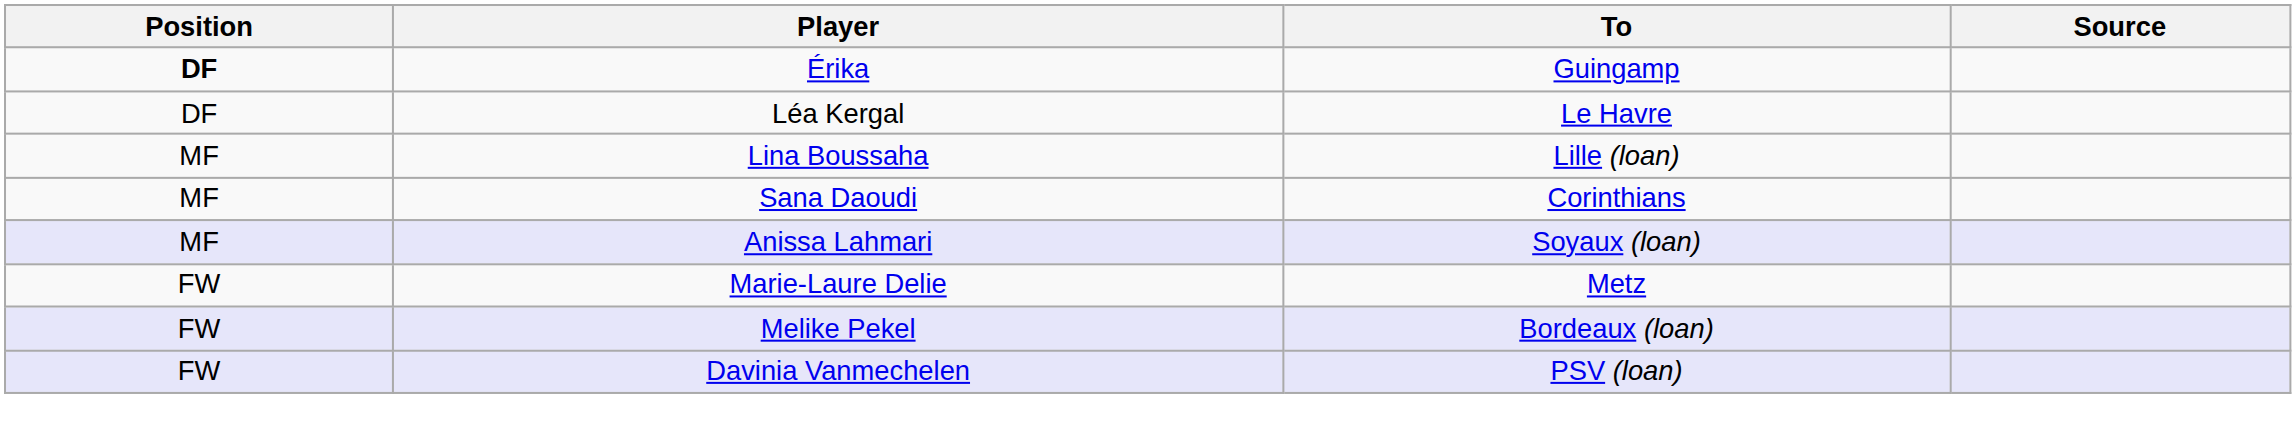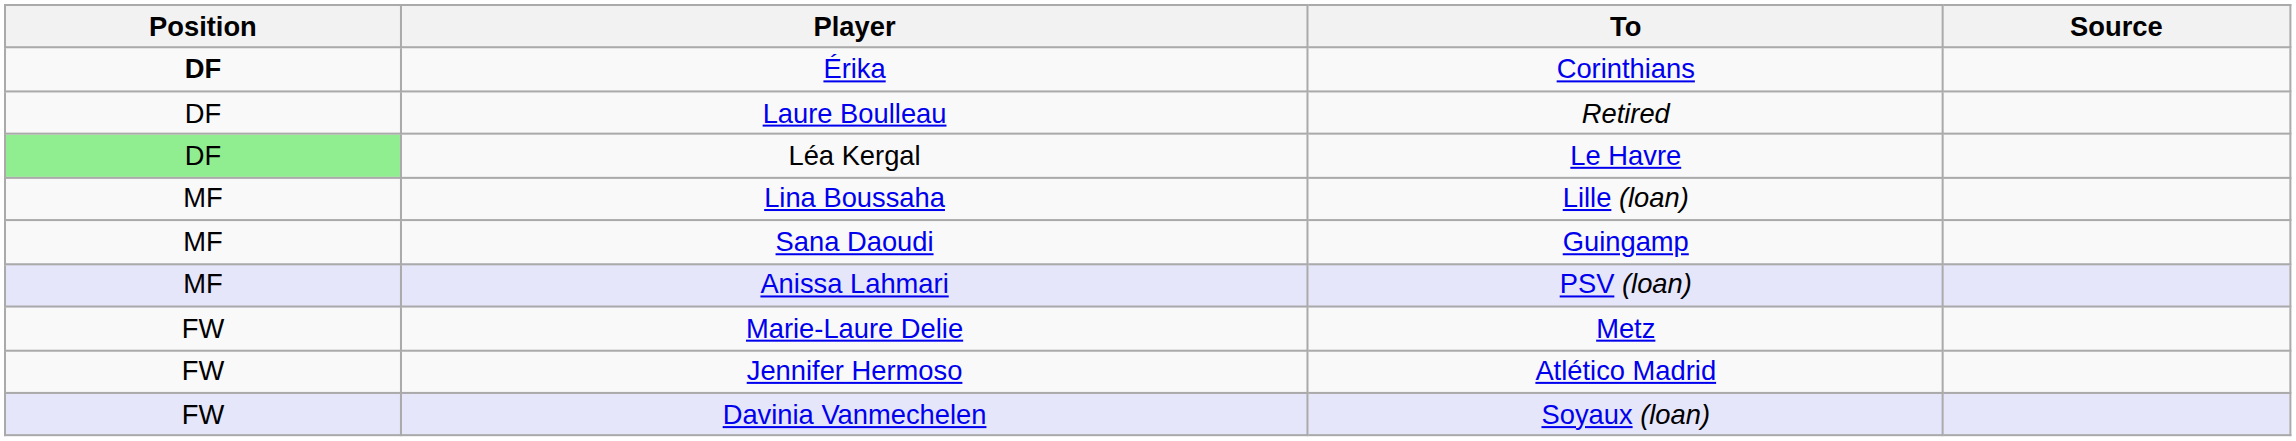 <table class="wikitable sortable" style="width:90%; text-align:center; font-size:85%; text-align:centre;">
 <tr>
 <th><strong>Position</strong></th>
 <th><strong>Player</strong></th>
 <th><strong>To</strong></th>
 <th><strong>Source</strong></th>
 </tr>
 <tr>
 <td><strong>DF</strong></td>
 <td> <a href='#'>Érika</a></td>
-<td> <a href='#'>Guingamp</a></td>
+<td> <a href='#'>Corinthians</a></td>
 <td></td>
 </tr>
 <tr>
 <td>DF</td>
+<td> <a href='#'>Laure Boulleau</a></td>
+<td><em>Retired</em></td>
+<td></td>
+</tr>
+<tr>
+<td style="background: lightgreen;">DF</td>
 <td> Léa Kergal</td>
 <td> <a href='#'>Le Havre</a></td>
 <td></td>
 </tr>
 <tr>
 <td>MF</td>
 <td> <a href='#'>Lina Boussaha</a></td>
 <td> <a href='#'>Lille</a> <em>(loan)</em></td>
 <td></td>
 </tr>
 <tr>
 <td>MF</td>
 <td> <a href='#'>Sana Daoudi</a></td>
-<td> <a href='#'>Corinthians</a></td>
+<td> <a href='#'>Guingamp</a></td>
 <td></td>
 </tr>
 <tr>
 <td style="background:lavender; color:black;" scope="col">MF</td>
 <td style="background:lavender; color:black;" scope="col"> <a href='#'>Anissa Lahmari</a></td>
-<td style="background:lavender; color:black;" scope="col"> <a href='#'>Soyaux</a> <em>(loan)</em></td>
+<td style="background:lavender; color:black;" scope="col"> <a href='#'>PSV</a> <em>(loan)</em></td>
 <td style="background:lavender; color:black;" scope="col"></td>
 </tr>
 <tr>
 <td>FW</td>
 <td> <a href='#'>Marie-Laure Delie</a></td>
 <td> <a href='#'>Metz</a></td>
 <td></td>
 </tr>
 <tr>
-<td style="background:lavender; color:black;" scope="col">FW</td>
-<td style="background:lavender; color:black;" scope="col"> <a href='#'>Melike Pekel</a></td>
-<td style="background:lavender; color:black;" scope="col"> <a href='#'>Bordeaux</a> <em>(loan)</em></td>
-<td style="background:lavender; color:black;" scope="col"></td>
+<td>FW</td>
+<td> <a href='#'>Jennifer Hermoso</a></td>
+<td> <a href='#'>Atlético Madrid</a></td>
+<td></td>
 </tr>
 <tr>
 <td style="background:lavender; color:black;" scope="col">FW</td>
 <td style="background:lavender; color:black;" scope="col"> <a href='#'>Davinia Vanmechelen</a></td>
-<td style="background:lavender; color:black;" scope="col"> <a href='#'>PSV</a> <em>(loan)</em></td>
+<td style="background:lavender; color:black;" scope="col"> <a href='#'>Soyaux</a> <em>(loan)</em></td>
 <td style="background:lavender; color:black;" scope="col"></td>
 </tr>
 </table>
